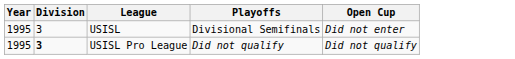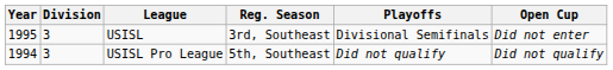 <table class="wikitable">
 <tr>
 <th>Year</th>
 <th>Division</th>
 <th>League</th>
+<th>Reg. Season</th>
 <th>Playoffs</th>
 <th>Open Cup</th>
 </tr>
 <tr>
 <td>1995</td>
 <td>3</td>
 <td>USISL</td>
+<td>3rd, Southeast</td>
 <td>Divisional Semifinals</td>
 <td><em>Did not enter</em></td>
 </tr>
 <tr>
-<td>1995</td>
-<td><strong>3</strong></td>
+<td>1994</td>
+<td>3</td>
 <td>USISL Pro League</td>
+<td>5th, Southeast</td>
 <td><em>Did not qualify</em></td>
 <td><em>Did not qualify</em></td>
 </tr>
 </table>
